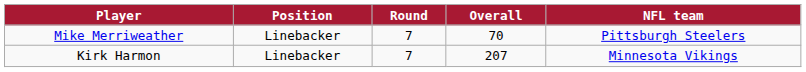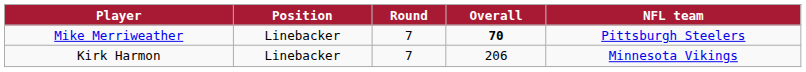 <table class="wikitable" width="65%">
 <tr align="center"  style="background:#A81933;color:#FFFFFF;">
 <td><strong>Player</strong></td>
 <td><strong>Position</strong></td>
 <td><strong>Round</strong></td>
 <td><strong>Overall</strong></td>
 <td><strong>NFL team</strong></td>
 </tr>
 <tr align="center" bgcolor="">
 <td><a href='#'>Mike Merriweather</a></td>
 <td>Linebacker</td>
 <td>7</td>
-<td>70</td>
+<td><strong>70</strong></td>
 <td><a href='#'>Pittsburgh Steelers</a></td>
 </tr>
 <tr align="center" bgcolor="">
 <td>Kirk Harmon</td>
 <td>Linebacker</td>
 <td>7</td>
-<td>207</td>
+<td>206</td>
 <td><a href='#'>Minnesota Vikings</a></td>
 </tr>
 </table>
